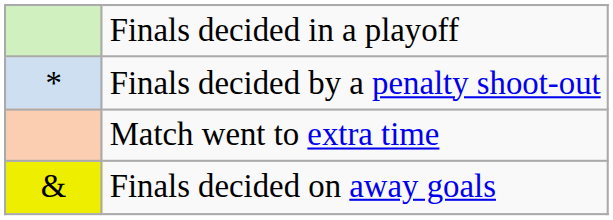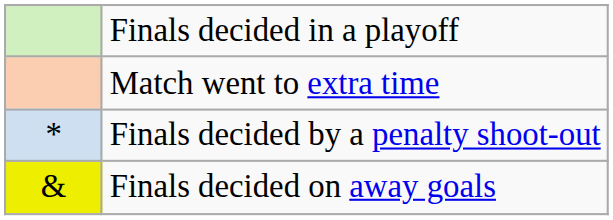 <table class="wikitable">
 <tr>
 <td width=40px align=center style="background-color:#D0F0C0"></td>
 <td>Finals decided in a playoff</td>
 </tr>
 <tr>
+<td width=40px align=center style="background-color:#FBCEB1"></td>
+<td>Match went to <a href='#'>extra time</a></td>
+</tr>
+<tr>
 <td width=40px align=center style="background-color:#cedff2">*</td>
 <td>Finals decided by a <a href='#'>penalty shoot-out</a></td>
-</tr>
-<tr>
-<td width=40px align=center style="background-color:#FBCEB1"></td>
-<td>Match went to <a href='#'>extra time</a></td>
 </tr>
 <tr>
 <td width=40px align=center style="background-color:#eeee00">&</td>
 <td>Finals decided on <a href='#'>away goals</a></td>
 </tr>
 </table>
